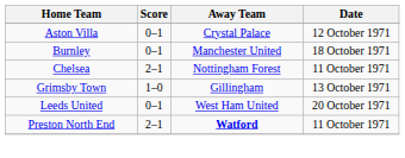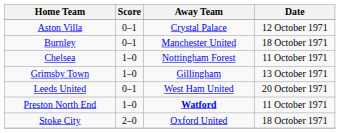 <table class="wikitable" style="text-align:center;">
 <tr>
 <th width=175>Home Team</th>
 <th width=20>Score</th>
 <th width=175>Away Team</th>
 <th width=125>Date</th>
 </tr>
 <tr>
 </tr>
 <tr>
 <td><a href='#'>Aston Villa</a></td>
 <td>0–1</td>
 <td><a href='#'>Crystal Palace</a></td>
 <td>12 October 1971</td>
 </tr>
 <tr>
 <td><a href='#'>Burnley</a></td>
 <td>0–1</td>
 <td><a href='#'>Manchester United</a></td>
 <td>18 October 1971</td>
 </tr>
 <tr>
 <td><a href='#'>Chelsea</a></td>
-<td>2–1</td>
+<td>1–0</td>
 <td><a href='#'>Nottingham Forest</a></td>
 <td>11 October 1971</td>
 </tr>
 <tr>
 <td><a href='#'>Grimsby Town</a></td>
 <td>1–0</td>
 <td><a href='#'>Gillingham</a></td>
 <td>13 October 1971</td>
 </tr>
 <tr>
 <td><a href='#'>Leeds United</a></td>
 <td>0–1</td>
 <td><a href='#'>West Ham United</a></td>
 <td>20 October 1971</td>
 </tr>
 <tr>
 <td><a href='#'>Preston North End</a></td>
-<td>2–1</td>
+<td>1–0</td>
 <td><strong><a href='#'>Watford</a></strong></td>
 <td>11 October 1971</td>
 </tr>
 <tr>
+<td><a href='#'>Stoke City</a></td>
+<td>2–0</td>
+<td><a href='#'>Oxford United</a></td>
+<td>18 October 1971</td>
+</tr>
+<tr>
 </tr>
 </table>
